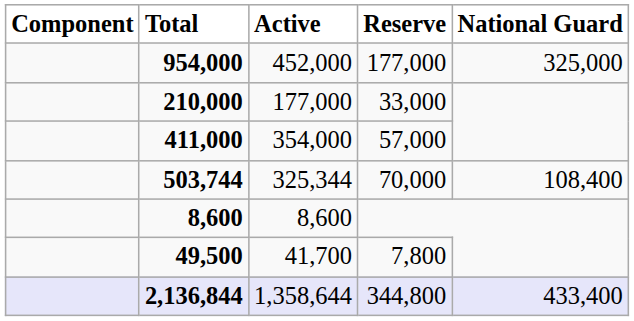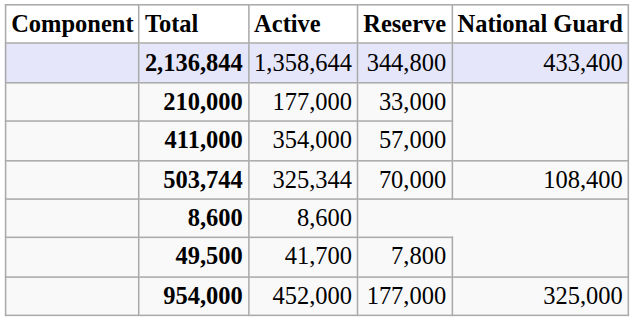 <table class="wikitable" style="text-align: right; margin: 1em auto;">
 <tr style="text-align: left; background:white; color:black">
 <td><strong>Component</strong></td>
 <td><strong>Total</strong></td>
 <td><strong>Active</strong></td>
 <td><strong>Reserve</strong></td>
 <td><strong>National Guard</strong></td>
 </tr>
-<tr>
-<td style="text-align: left"></td>
-<td> <strong>954,000</strong></td>
-<td> 452,000</td>
-<td> 177,000</td>
-<td> 325,000</td>
+<tr style="background:lavender; color:black">
+<td></td>
+<td><strong>2,136,844</strong></td>
+<td>1,358,644</td>
+<td>344,800</td>
+<td>433,400</td>
 </tr>
 <tr>
 <td style="text-align: left"></td>
 <td> <strong>210,000</strong></td>
 <td> 177,000</td>
 <td> 33,000</td>
 </tr>
 <tr>
 <td style="text-align: left"></td>
 <td> <strong>411,000</strong></td>
 <td> 354,000</td>
 <td> 57,000</td>
 </tr>
 <tr>
 <td style="text-align: left"></td>
 <td> <strong>503,744</strong></td>
 <td> 325,344</td>
 <td> 70,000</td>
 <td> 108,400</td>
 </tr>
 <tr>
 <td style="text-align: left"></td>
 <td> <strong>8,600</strong></td>
 <td> 8,600</td>
 </tr>
 <tr>
 <td style="text-align: left"></td>
 <td><strong>49,500</strong></td>
 <td>41,700</td>
 <td>7,800</td>
 </tr>
-<tr style="background:lavender; color:black">
-<td></td>
-<td><strong>2,136,844</strong></td>
-<td>1,358,644</td>
-<td>344,800</td>
-<td>433,400</td>
+<tr>
+<td style="text-align: left"></td>
+<td> <strong>954,000</strong></td>
+<td> 452,000</td>
+<td> 177,000</td>
+<td> 325,000</td>
 </tr>
 </table>
